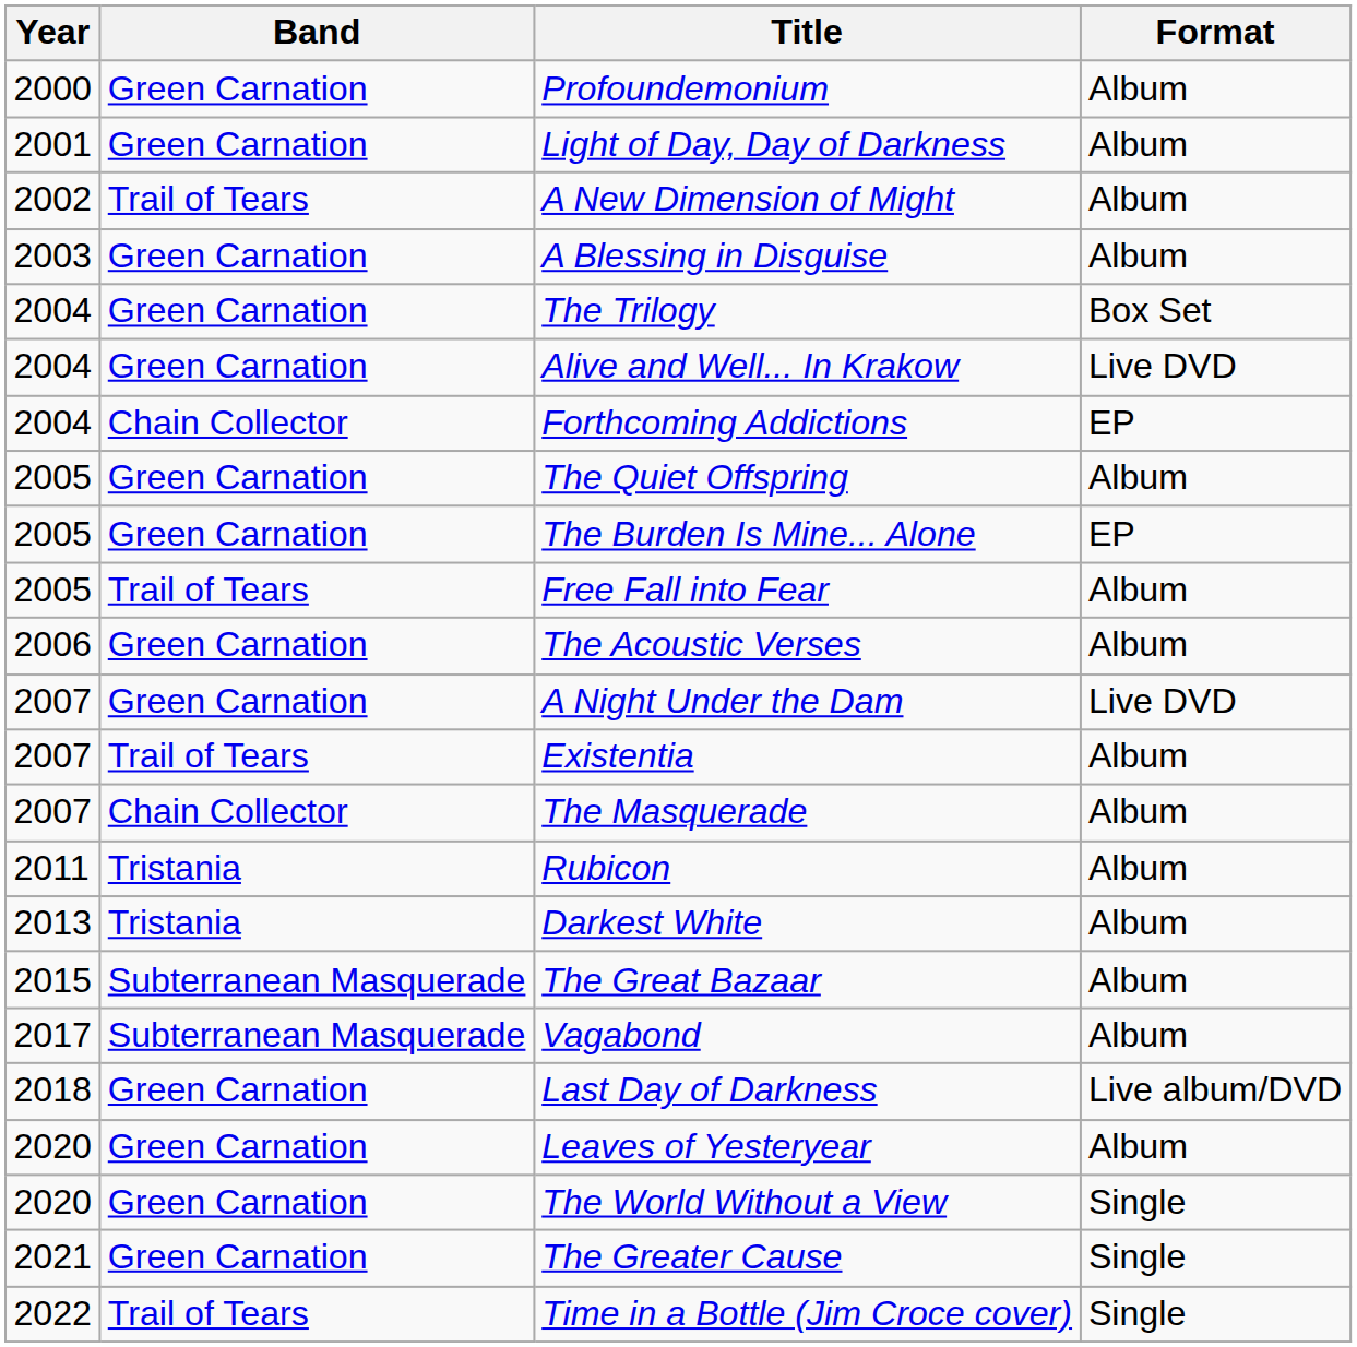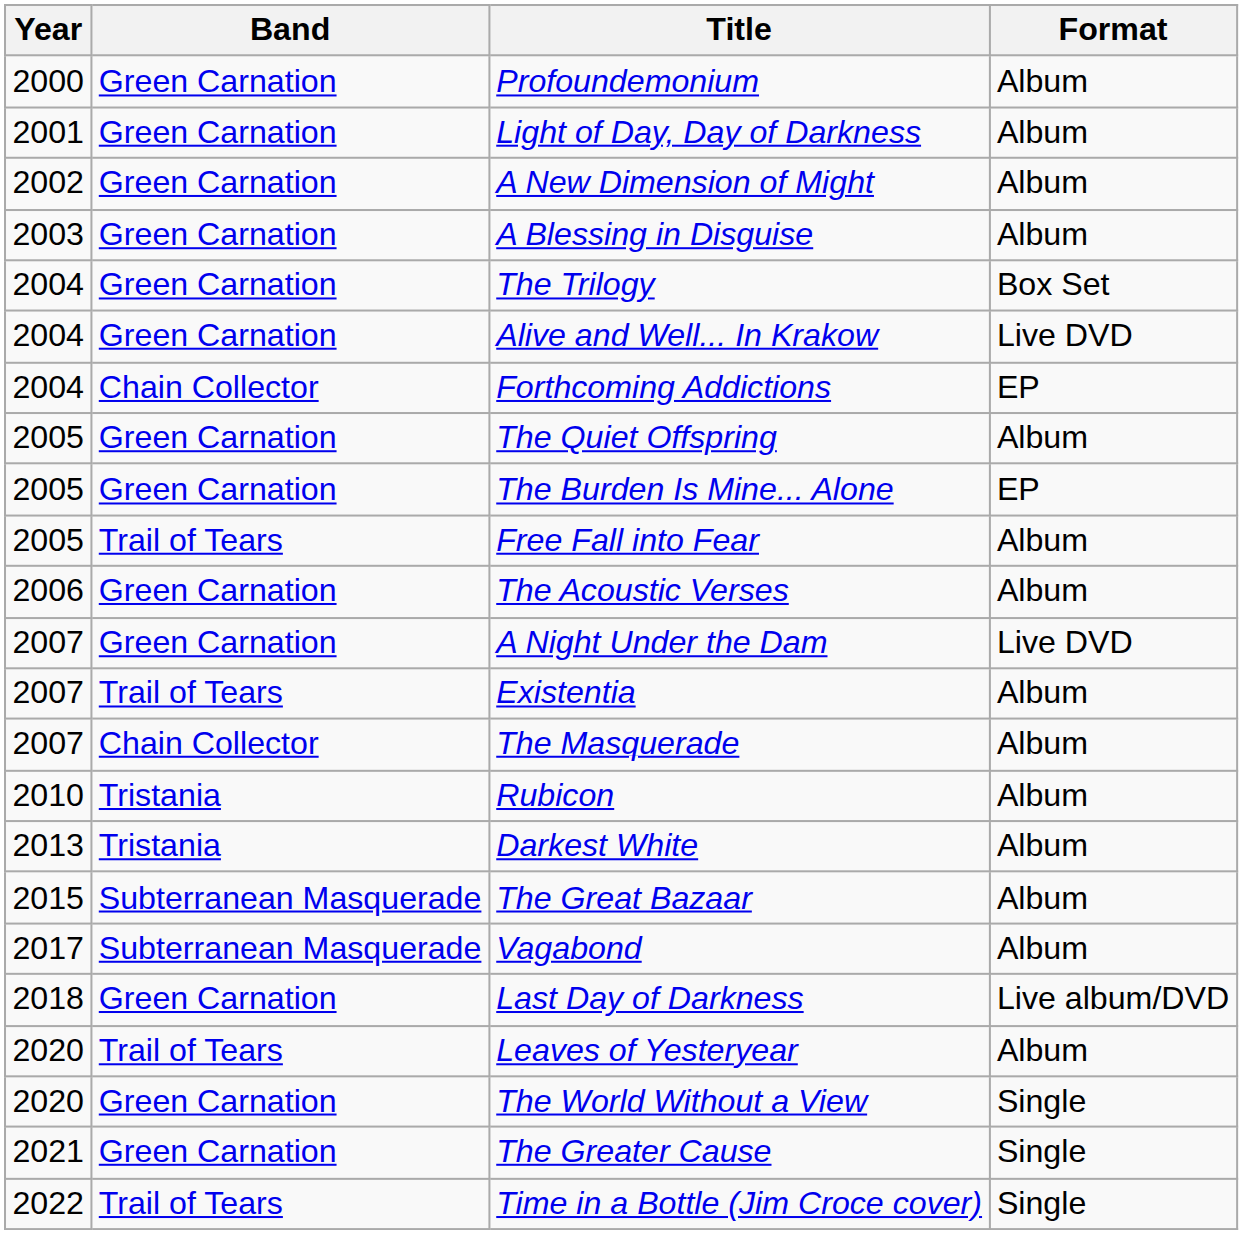 <table class="wikitable">
 <tr>
 <th>Year</th>
 <th>Band</th>
 <th>Title</th>
 <th>Format</th>
 </tr>
 <tr>
 <td>2000</td>
 <td><a href='#'>Green Carnation</a></td>
 <td><em><a href='#'>Profoundemonium</a></em></td>
 <td>Album</td>
 </tr>
 <tr>
 <td>2001</td>
 <td><a href='#'>Green Carnation</a></td>
 <td><em><a href='#'>Light of Day, Day of Darkness</a></em></td>
 <td>Album</td>
 </tr>
 <tr>
 <td>2002</td>
-<td><a href='#'>Trail of Tears</a></td>
+<td><a href='#'>Green Carnation</a></td>
 <td><em><a href='#'>A New Dimension of Might</a></em></td>
 <td>Album</td>
 </tr>
 <tr>
 <td>2003</td>
 <td><a href='#'>Green Carnation</a></td>
 <td><em><a href='#'>A Blessing in Disguise</a></em></td>
 <td>Album</td>
 </tr>
 <tr>
 <td>2004</td>
 <td><a href='#'>Green Carnation</a></td>
 <td><em><a href='#'>The Trilogy</a></em></td>
 <td>Box Set</td>
 </tr>
 <tr>
 <td>2004</td>
 <td><a href='#'>Green Carnation</a></td>
 <td><em><a href='#'>Alive and Well... In Krakow</a></em></td>
 <td>Live DVD</td>
 </tr>
 <tr>
 <td>2004</td>
 <td><a href='#'>Chain Collector</a></td>
 <td><em><a href='#'>Forthcoming Addictions</a></em></td>
 <td>EP</td>
 </tr>
 <tr>
 <td>2005</td>
 <td><a href='#'>Green Carnation</a></td>
 <td><em><a href='#'>The Quiet Offspring</a></em></td>
 <td>Album</td>
 </tr>
 <tr>
 <td>2005</td>
 <td><a href='#'>Green Carnation</a></td>
 <td><em><a href='#'>The Burden Is Mine... Alone</a></em></td>
 <td>EP</td>
 </tr>
 <tr>
 <td>2005</td>
 <td><a href='#'>Trail of Tears</a></td>
 <td><em><a href='#'>Free Fall into Fear</a></em></td>
 <td>Album</td>
 </tr>
 <tr>
 <td>2006</td>
 <td><a href='#'>Green Carnation</a></td>
 <td><em><a href='#'>The Acoustic Verses</a></em></td>
 <td>Album</td>
 </tr>
 <tr>
 <td>2007</td>
 <td><a href='#'>Green Carnation</a></td>
 <td><em><a href='#'>A Night Under the Dam</a></em></td>
 <td>Live DVD</td>
 </tr>
 <tr>
 <td>2007</td>
 <td><a href='#'>Trail of Tears</a></td>
 <td><em><a href='#'>Existentia</a></em></td>
 <td>Album</td>
 </tr>
 <tr>
 <td>2007</td>
 <td><a href='#'>Chain Collector</a></td>
 <td><em><a href='#'>The Masquerade</a></em></td>
 <td>Album</td>
 </tr>
 <tr>
-<td>2011</td>
+<td>2010</td>
 <td><a href='#'>Tristania</a></td>
 <td><em><a href='#'>Rubicon</a>  </em></td>
 <td>Album</td>
 </tr>
 <tr>
 <td>2013</td>
 <td><a href='#'>Tristania</a></td>
 <td><em><a href='#'>Darkest White</a></em></td>
 <td>Album</td>
 </tr>
 <tr>
 <td>2015</td>
 <td><a href='#'>Subterranean Masquerade</a></td>
 <td><em><a href='#'>The Great Bazaar</a></em></td>
 <td>Album</td>
 </tr>
 <tr>
 <td>2017</td>
 <td><a href='#'>Subterranean Masquerade</a></td>
 <td><em><a href='#'>Vagabond</a></em></td>
 <td>Album</td>
 </tr>
 <tr>
 <td>2018</td>
 <td><a href='#'>Green Carnation</a></td>
 <td><em><a href='#'>Last Day of Darkness</a></em></td>
 <td>Live album/DVD</td>
 </tr>
 <tr>
 <td>2020</td>
-<td><a href='#'>Green Carnation</a></td>
+<td><a href='#'>Trail of Tears</a></td>
 <td><em><a href='#'>Leaves of Yesteryear</a></em></td>
 <td>Album</td>
 </tr>
 <tr>
 <td>2020</td>
 <td><a href='#'>Green Carnation</a></td>
 <td><em><a href='#'>The World Without a View</a></em></td>
 <td>Single</td>
 </tr>
 <tr>
 <td>2021</td>
 <td><a href='#'>Green Carnation</a></td>
 <td><em><a href='#'>The Greater Cause</a></em></td>
 <td>Single</td>
 </tr>
 <tr>
 <td>2022</td>
 <td><a href='#'>Trail of Tears</a></td>
 <td><em><a href='#'>Time in a Bottle (Jim Croce cover)</a></em></td>
 <td>Single</td>
 </tr>
 </table>
